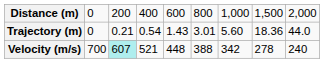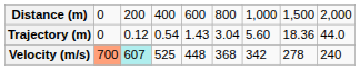 <table class="wikitable">
 <tr>
 <th>Distance (m)</th>
 <td>0</td>
 <td>200</td>
 <td>400</td>
 <td>600</td>
 <td>800</td>
 <td>1,000</td>
 <td>1,500</td>
 <td>2,000</td>
 </tr>
 <tr>
 <th>Trajectory (m)</th>
 <td>0</td>
-<td>0.21</td>
+<td>0.12</td>
 <td>0.54</td>
 <td>1.43</td>
-<td>3.01</td>
+<td>3.04</td>
 <td>5.60</td>
 <td>18.36</td>
 <td>44.0</td>
 </tr>
 <tr>
 <th>Velocity (m/s)</th>
-<td>700</td>
+<td style="background: lightsalmon;">700</td>
 <td style="background: paleturquoise;">607</td>
-<td>521</td>
+<td>525</td>
 <td>448</td>
-<td>388</td>
+<td>368</td>
 <td>342</td>
 <td>278</td>
 <td>240</td>
 </tr>
 </table>
